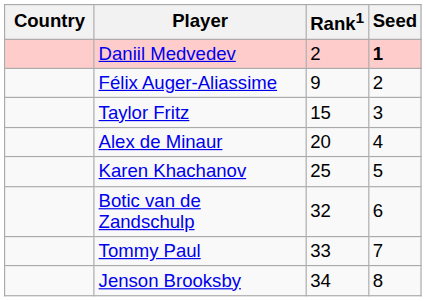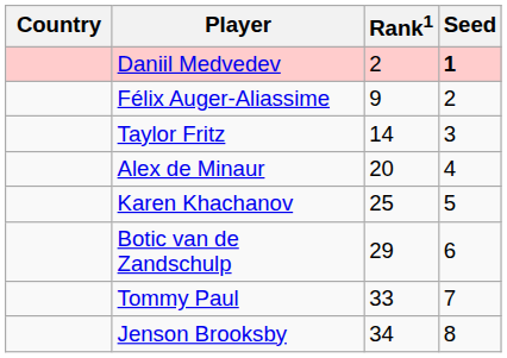 <table class="wikitable" border="1">
 <tr>
 <th width="70">Country</th>
 <th width="175">Player</th>
 <th>Rank<sup>1</sup></th>
 <th>Seed</th>
 </tr>
 <tr bgcolor=#fcc>
 <td></td>
 <td><a href='#'>Daniil Medvedev</a></td>
 <td>2</td>
 <td><strong>1</strong></td>
 </tr>
 <tr>
 <td></td>
 <td><a href='#'>Félix Auger-Aliassime</a></td>
 <td>9</td>
 <td>2</td>
 </tr>
 <tr>
 <td></td>
 <td><a href='#'>Taylor Fritz</a></td>
-<td>15</td>
+<td>14</td>
 <td>3</td>
 </tr>
 <tr>
 <td></td>
 <td><a href='#'>Alex de Minaur</a></td>
 <td>20</td>
 <td>4</td>
 </tr>
 <tr>
 <td></td>
 <td><a href='#'>Karen Khachanov</a></td>
 <td>25</td>
 <td>5</td>
 </tr>
 <tr>
 <td></td>
 <td><a href='#'>Botic van de Zandschulp</a></td>
-<td>32</td>
+<td>29</td>
 <td>6</td>
 </tr>
 <tr>
 <td></td>
 <td><a href='#'>Tommy Paul</a></td>
 <td>33</td>
 <td>7</td>
 </tr>
 <tr>
 <td></td>
 <td><a href='#'>Jenson Brooksby</a></td>
 <td>34</td>
 <td>8</td>
 </tr>
 </table>
